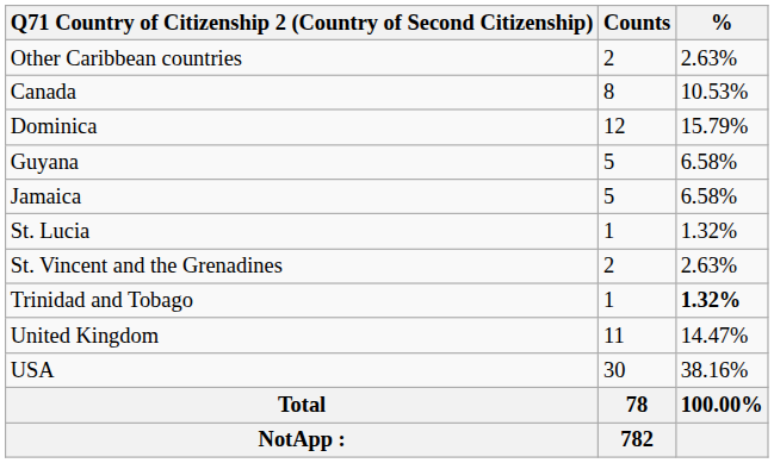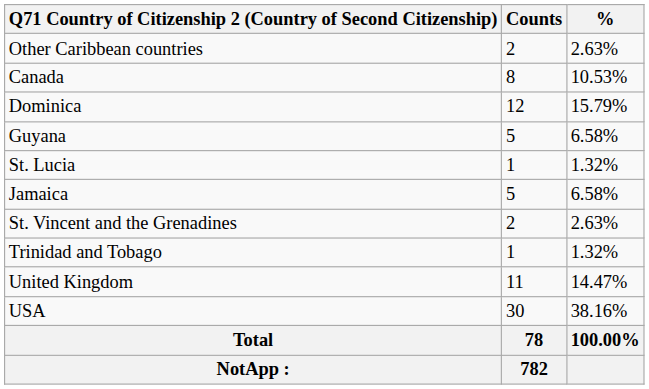 <table class="wikitable sortable">
 <tr>
 <th>Q71 Country of Citizenship 2 (Country of Second Citizenship)</th>
 <th>Counts</th>
 <th>%</th>
 </tr>
 <tr>
 <td>Other Caribbean countries</td>
 <td>2</td>
 <td>2.63%</td>
 </tr>
 <tr>
 <td>Canada</td>
 <td>8</td>
 <td>10.53%</td>
 </tr>
 <tr>
 <td>Dominica</td>
 <td>12</td>
 <td>15.79%</td>
 </tr>
 <tr>
 <td>Guyana</td>
 <td>5</td>
 <td>6.58%</td>
 </tr>
 <tr>
+<td>St. Lucia</td>
+<td>1</td>
+<td>1.32%</td>
+</tr>
+<tr>
 <td>Jamaica</td>
 <td>5</td>
 <td>6.58%</td>
-</tr>
-<tr>
-<td>St. Lucia</td>
-<td>1</td>
-<td>1.32%</td>
 </tr>
 <tr>
 <td>St. Vincent and the Grenadines</td>
 <td>2</td>
 <td>2.63%</td>
 </tr>
 <tr>
 <td>Trinidad and Tobago</td>
 <td>1</td>
-<td><strong>1.32%</strong></td>
+<td>1.32%</td>
 </tr>
 <tr>
 <td>United Kingdom</td>
 <td>11</td>
 <td>14.47%</td>
 </tr>
 <tr>
 <td>USA</td>
 <td>30</td>
 <td>38.16%</td>
 </tr>
 <tr>
 <th>Total</th>
 <th>78</th>
 <th>100.00%</th>
 </tr>
 <tr>
 <th>NotApp :</th>
 <th>782</th>
 <th></th>
 </tr>
 </table>
